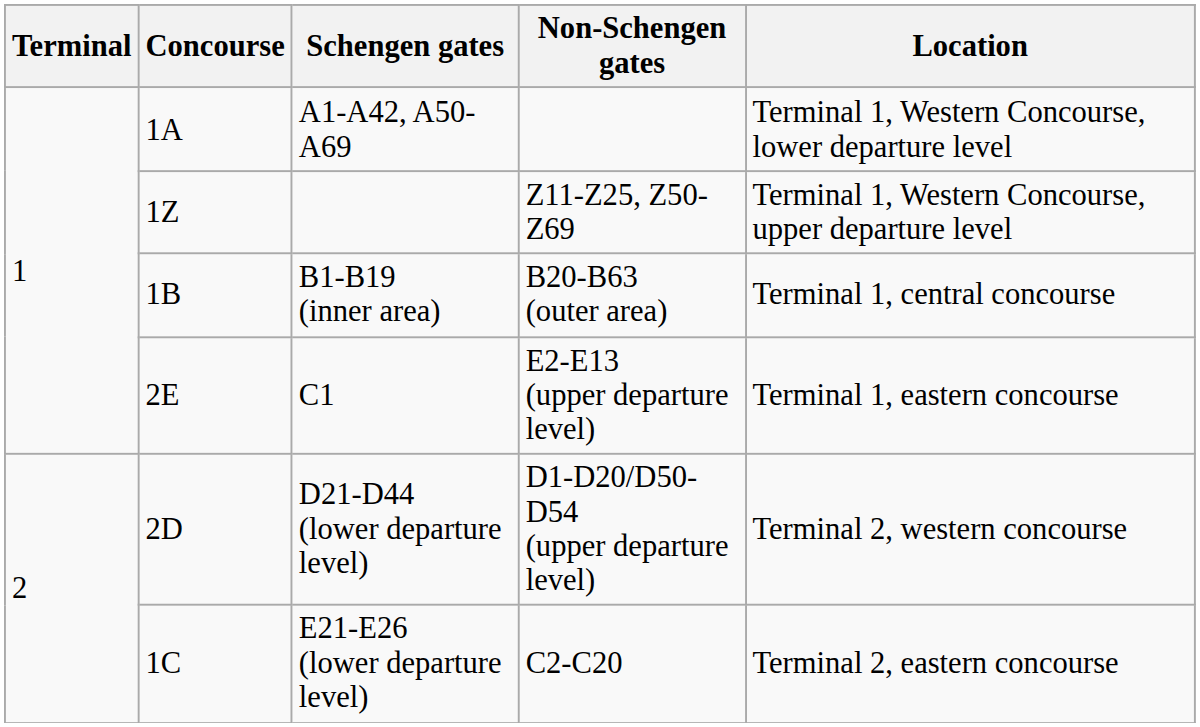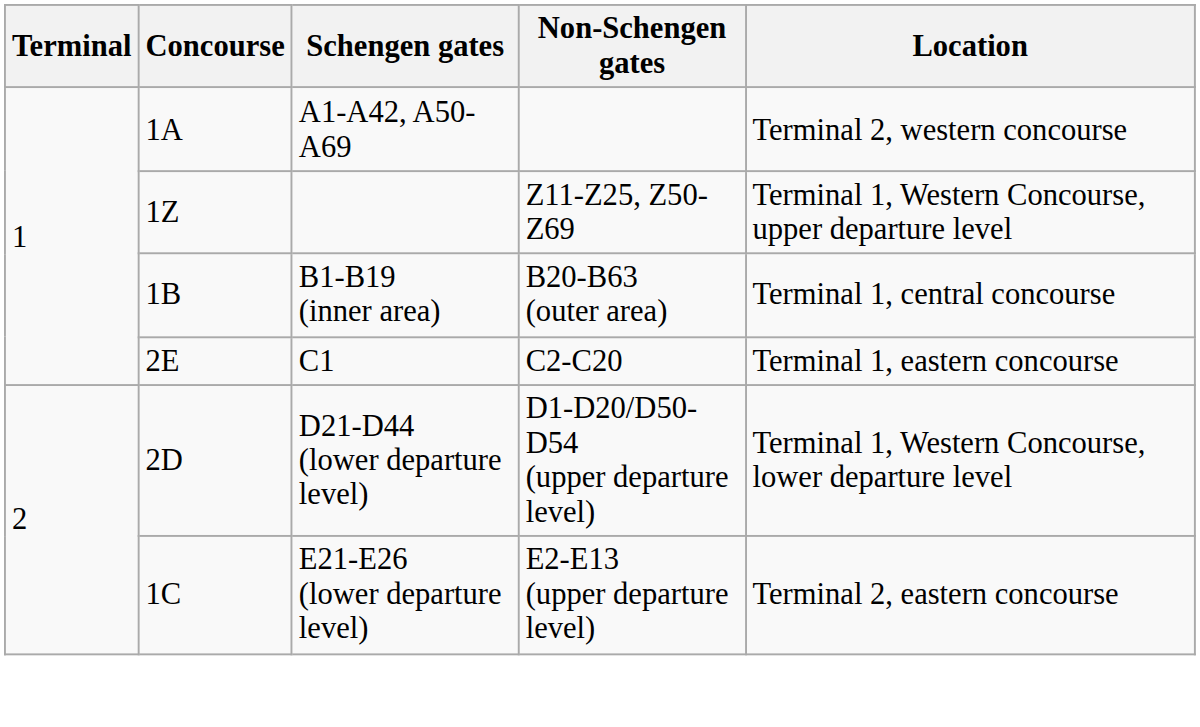 <table class="wikitable" style="margin:1em auto;">
 <tr>
 <th>Terminal</th>
 <th>Concourse</th>
 <th>Schengen gates</th>
 <th>Non-Schengen gates</th>
 <th>Location</th>
 </tr>
 <tr>
 <td rowspan=4>1</td>
 <td>1A</td>
 <td>A1-A42, A50-A69</td>
 <td></td>
-<td>Terminal 1, Western Concourse, lower departure level</td>
+<td>Terminal 2, western concourse</td>
 </tr>
 <tr>
 <td>1Z</td>
 <td></td>
 <td>Z11-Z25, Z50-Z69</td>
 <td>Terminal 1, Western Concourse, upper departure level</td>
 </tr>
 <tr>
 <td>1B</td>
 <td>B1-B19<br>(inner area)</td>
 <td>B20-B63<br>(outer area)</td>
 <td>Terminal 1, central concourse</td>
 </tr>
 <tr>
 <td>2E</td>
 <td>C1</td>
-<td>E2-E13<br>(upper departure level)</td>
+<td>C2-C20</td>
 <td>Terminal 1, eastern concourse</td>
 </tr>
 <tr>
 <td rowspan=2>2</td>
 <td>2D</td>
 <td>D21-D44<br>(lower departure level)</td>
 <td>D1-D20/D50-D54<br>(upper departure level)</td>
-<td>Terminal 2, western concourse</td>
+<td>Terminal 1, Western Concourse, lower departure level</td>
 </tr>
 <tr>
 <td>1C</td>
 <td>E21-E26<br>(lower departure level)</td>
-<td>C2-C20</td>
+<td>E2-E13<br>(upper departure level)</td>
 <td>Terminal 2, eastern concourse</td>
 </tr>
 </table>
